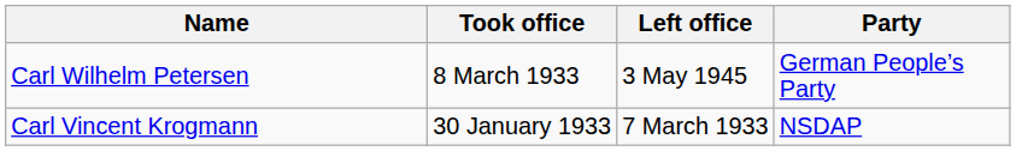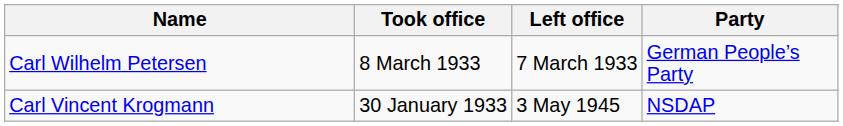 <table id class="sort wikitable" style="text-align:left">
 <tr>
 <th width="275">Name</th>
 <th>Took office</th>
 <th>Left office</th>
 <th width="150">Party</th>
 </tr>
 <tr>
 <td><a href='#'>Carl Wilhelm Petersen</a></td>
 <td>8 March 1933</td>
-<td>3 May 1945</td>
+<td>7 March 1933</td>
 <td><a href='#'>German People’s Party</a></td>
 </tr>
 <tr>
 <td><a href='#'>Carl Vincent Krogmann</a></td>
 <td>30 January 1933</td>
-<td>7 March 1933</td>
+<td>3 May 1945</td>
 <td><a href='#'>NSDAP</a></td>
 </tr>
 </table>
